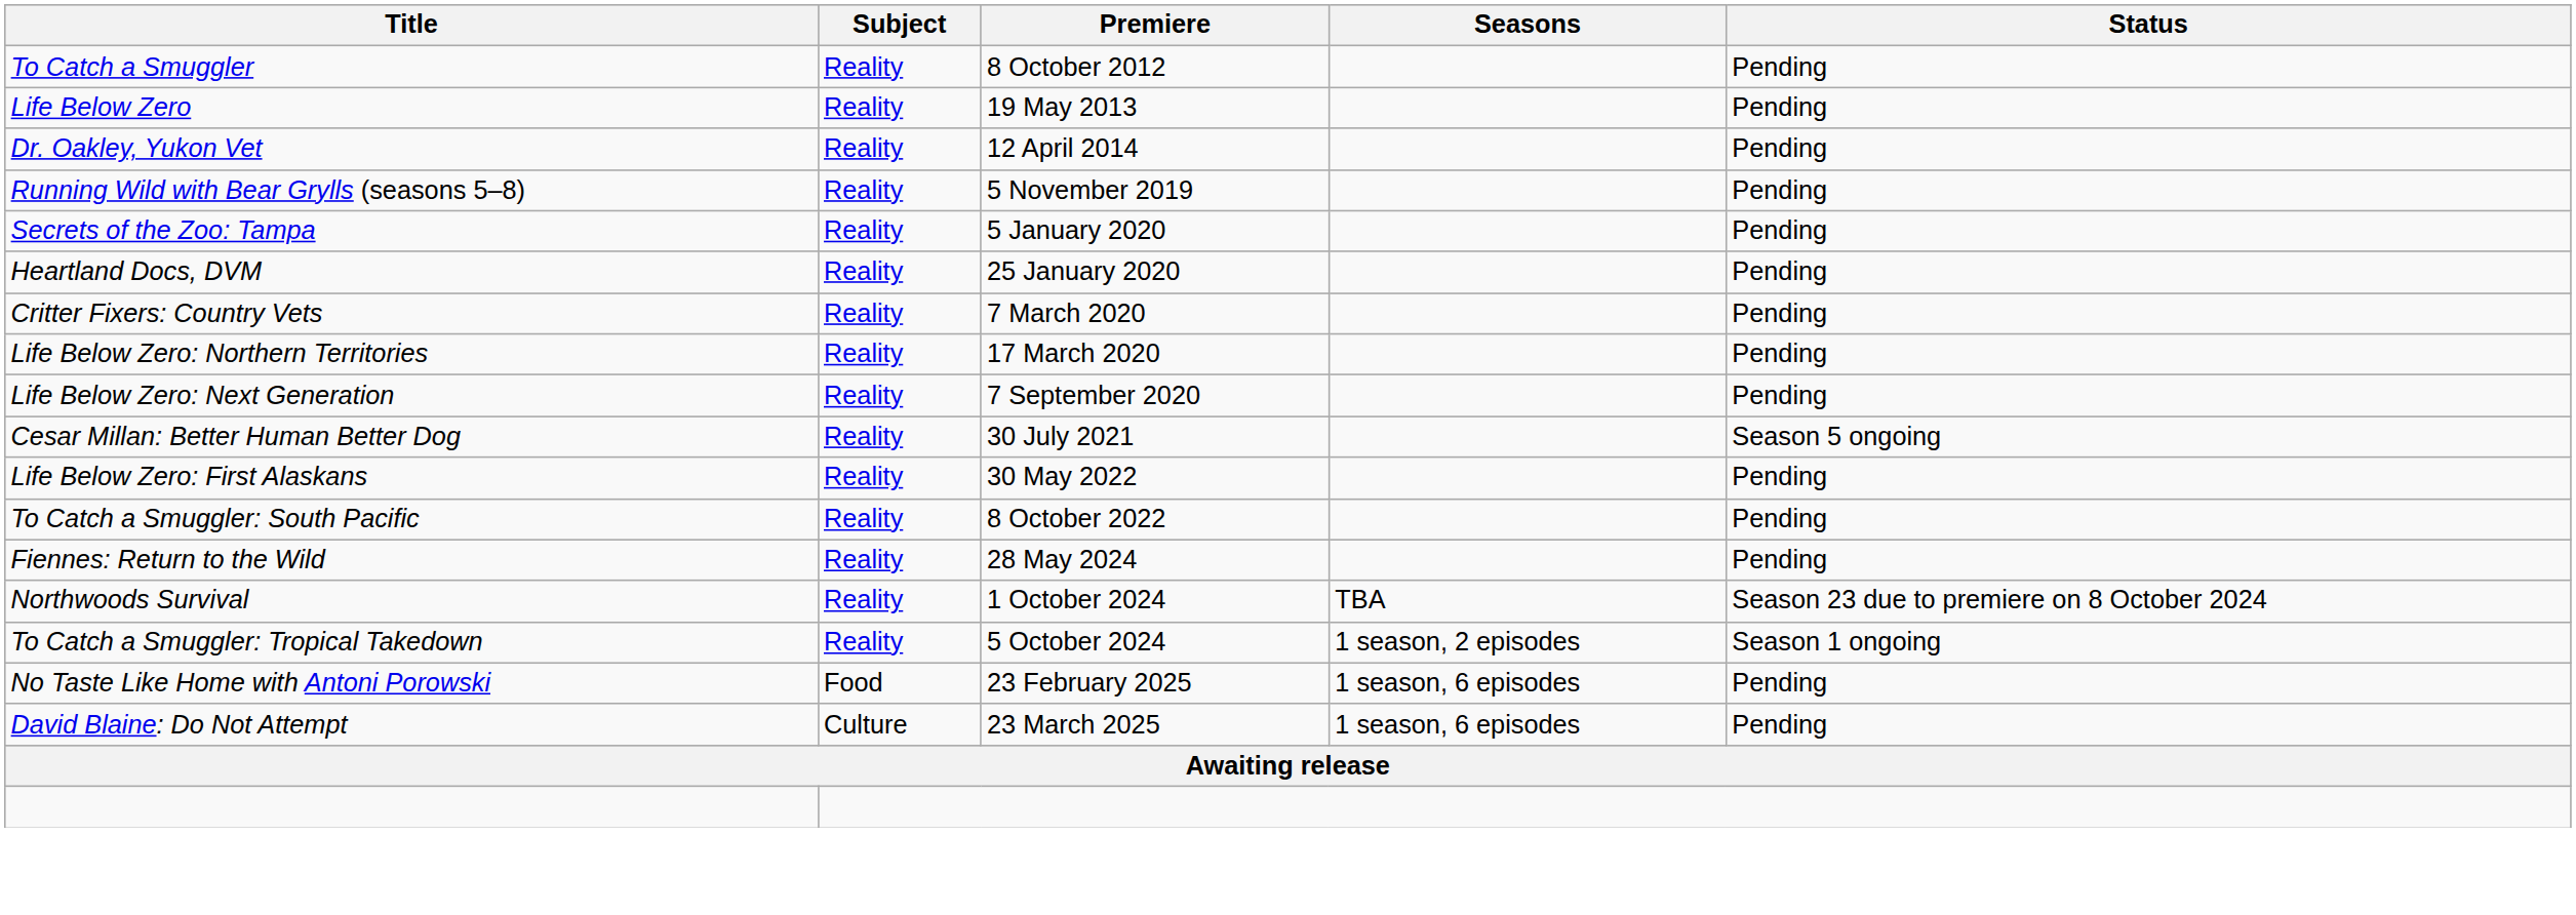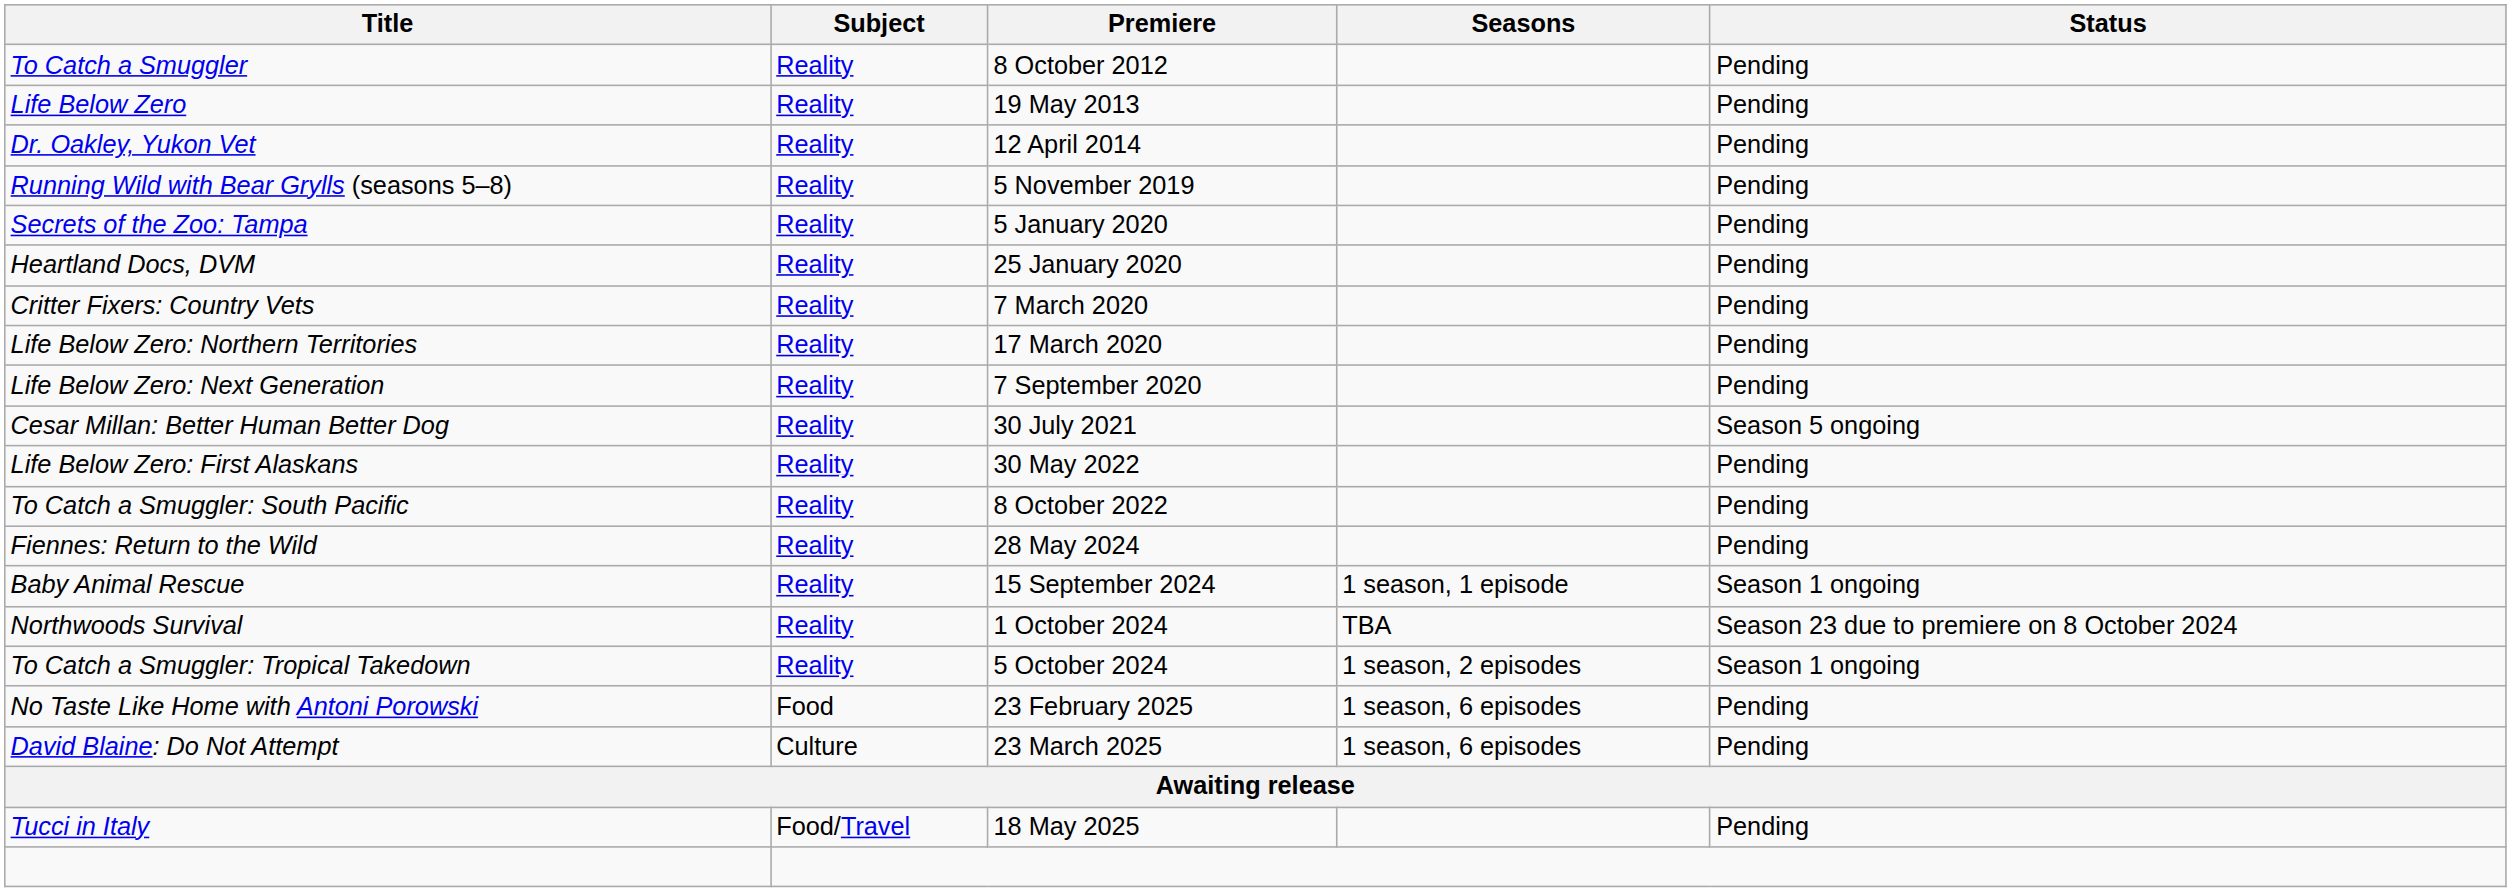 <table class="wikitable sortable" style="width:100%;">
 <tr>
 <th>Title</th>
 <th>Subject</th>
 <th>Premiere</th>
 <th>Seasons</th>
 <th>Status</th>
 </tr>
 <tr>
 <td><em><a href='#'>To Catch a Smuggler</a></em></td>
 <td><a href='#'>Reality</a></td>
 <td>8 October 2012</td>
 <td></td>
 <td>Pending</td>
 </tr>
 <tr>
 <td><em><a href='#'>Life Below Zero</a></em></td>
 <td><a href='#'>Reality</a></td>
 <td>19 May 2013</td>
 <td></td>
 <td>Pending</td>
 </tr>
 <tr>
 <td><em><a href='#'>Dr. Oakley, Yukon Vet</a></em></td>
 <td><a href='#'>Reality</a></td>
 <td>12 April 2014</td>
 <td></td>
 <td>Pending</td>
 </tr>
 <tr>
 <td><em><a href='#'>Running Wild with Bear Grylls</a></em> (seasons 5–8)</td>
 <td><a href='#'>Reality</a></td>
 <td>5 November 2019</td>
 <td></td>
 <td>Pending</td>
 </tr>
 <tr>
 <td><em><a href='#'>Secrets of the Zoo: Tampa</a></em></td>
 <td><a href='#'>Reality</a></td>
 <td>5 January 2020</td>
 <td></td>
 <td>Pending</td>
 </tr>
 <tr>
 <td><em>Heartland Docs, DVM</em></td>
 <td><a href='#'>Reality</a></td>
 <td>25 January 2020</td>
 <td></td>
 <td>Pending</td>
 </tr>
 <tr>
 <td><em>Critter Fixers: Country Vets</em></td>
 <td><a href='#'>Reality</a></td>
 <td>7 March 2020</td>
 <td></td>
 <td>Pending</td>
 </tr>
 <tr>
 <td><em>Life Below Zero: Northern Territories</em></td>
 <td><a href='#'>Reality</a></td>
 <td>17 March 2020</td>
 <td></td>
 <td>Pending</td>
 </tr>
 <tr>
 <td><em>Life Below Zero: Next Generation</em></td>
 <td><a href='#'>Reality</a></td>
 <td>7 September 2020</td>
 <td></td>
 <td>Pending</td>
 </tr>
 <tr>
 <td><em>Cesar Millan: Better Human Better Dog</em></td>
 <td><a href='#'>Reality</a></td>
 <td>30 July 2021</td>
 <td></td>
 <td>Season 5 ongoing</td>
 </tr>
 <tr>
 <td><em>Life Below Zero: First Alaskans</em></td>
 <td><a href='#'>Reality</a></td>
 <td>30 May 2022</td>
 <td></td>
 <td>Pending</td>
 </tr>
 <tr>
 <td><em>To Catch a Smuggler: South Pacific</em></td>
 <td><a href='#'>Reality</a></td>
 <td>8 October 2022</td>
 <td></td>
 <td>Pending</td>
 </tr>
 <tr>
 <td><em>Fiennes: Return to the Wild</em></td>
 <td><a href='#'>Reality</a></td>
 <td>28 May 2024</td>
 <td></td>
 <td>Pending</td>
 </tr>
 <tr>
+<td><em>Baby Animal Rescue</em></td>
+<td><a href='#'>Reality</a></td>
+<td>15 September 2024</td>
+<td>1 season, 1 episode</td>
+<td>Season 1 ongoing</td>
+</tr>
+<tr>
 <td><em>Northwoods Survival</em></td>
 <td><a href='#'>Reality</a></td>
 <td>1 October 2024</td>
 <td>TBA</td>
 <td>Season 23 due to premiere on 8 October 2024</td>
 </tr>
 <tr>
 <td><em>To Catch a Smuggler: Tropical Takedown</em></td>
 <td><a href='#'>Reality</a></td>
 <td>5 October 2024</td>
 <td>1 season, 2 episodes</td>
 <td>Season 1 ongoing</td>
 </tr>
 <tr>
 <td><em>No Taste Like Home with <a href='#'>Antoni Porowski</a></em></td>
 <td>Food</td>
 <td>23 February 2025</td>
 <td>1 season, 6 episodes</td>
 <td>Pending</td>
 </tr>
 <tr>
 <td><em><a href='#'>David Blaine</a>: Do Not Attempt</em></td>
 <td>Culture</td>
 <td>23 March 2025</td>
 <td>1 season, 6 episodes</td>
 <td>Pending</td>
 </tr>
 <tr>
 <th colspan="5">Awaiting release</th>
 </tr>
 <tr>
+<td><em><a href='#'>Tucci in Italy</a></em></td>
+<td>Food/<a href='#'>Travel</a></td>
+<td>18 May 2025</td>
+<td></td>
+<td>Pending</td>
+</tr>
+<tr>
 <td><br></td>
 </tr>
 </table>
